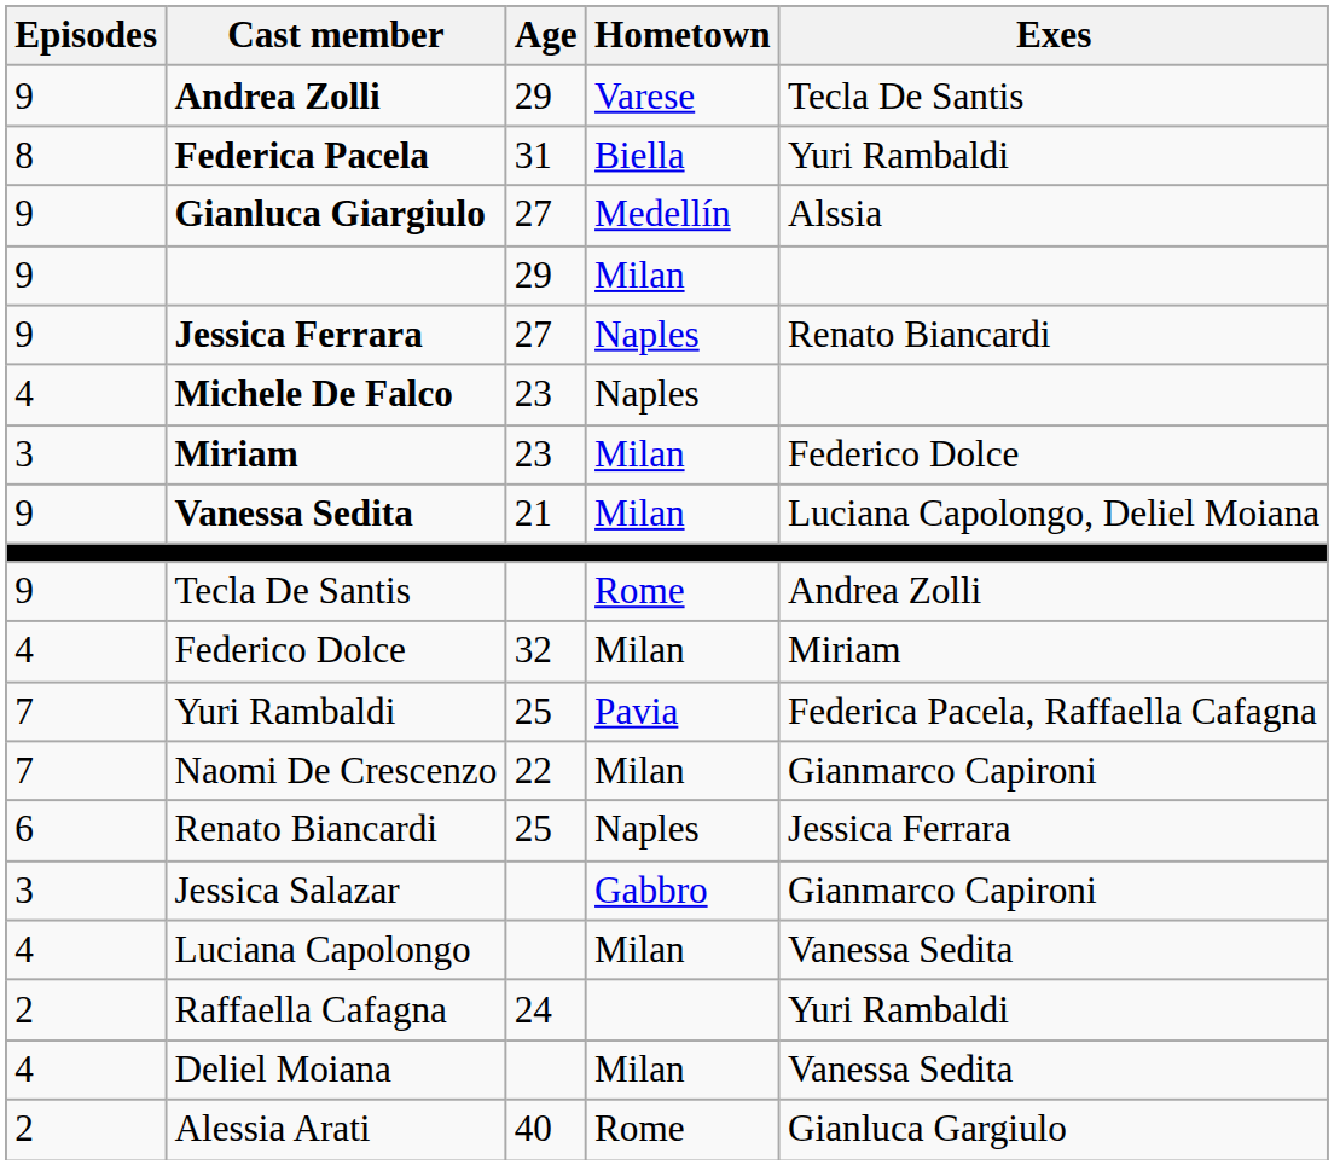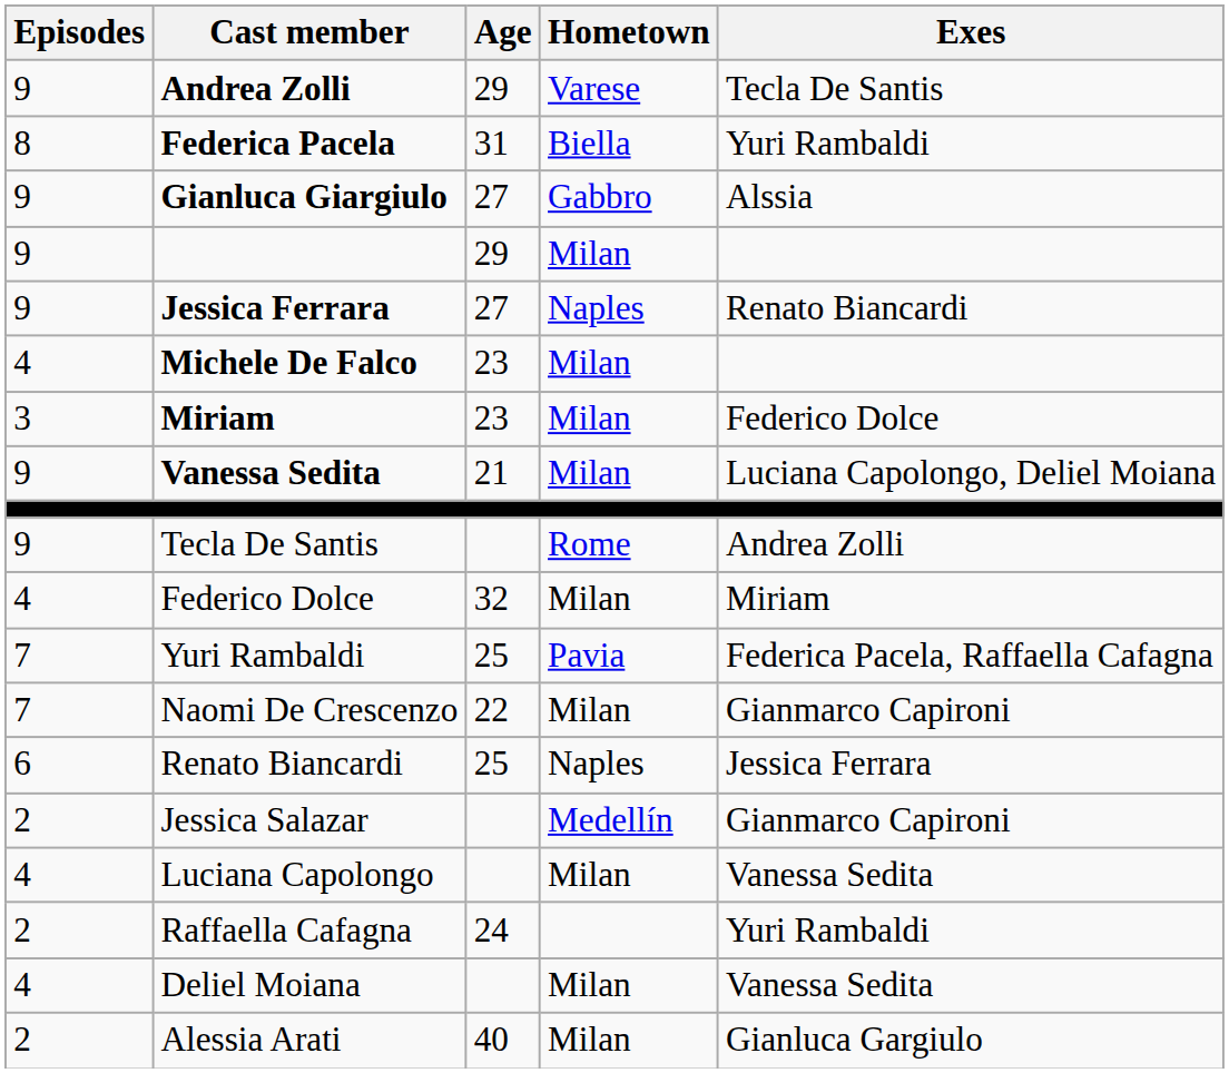 <table class="wikitable sortable">
 <tr>
 <th>Episodes</th>
 <th>Cast member</th>
 <th>Age</th>
 <th>Hometown</th>
 <th>Exes</th>
 </tr>
 <tr>
 <td>9</td>
 <td><strong>Andrea Zolli</strong></td>
 <td>29</td>
 <td><a href='#'>Varese</a></td>
 <td>Tecla De Santis</td>
 </tr>
 <tr>
 <td>8</td>
 <td><strong>Federica Pacela</strong></td>
 <td>31</td>
 <td><a href='#'>Biella</a></td>
 <td>Yuri Rambaldi</td>
 </tr>
 <tr>
 <td>9</td>
 <td><strong>Gianluca Giargiulo</strong></td>
 <td>27</td>
-<td><a href='#'>Medellín</a></td>
+<td><a href='#'>Gabbro</a></td>
 <td>Alssia</td>
 </tr>
 <tr>
 <td>9</td>
 <td><strong></strong></td>
 <td>29</td>
 <td><a href='#'>Milan</a></td>
 <td></td>
 </tr>
 <tr>
 <td>9</td>
 <td><strong>Jessica Ferrara</strong></td>
 <td>27</td>
 <td><a href='#'>Naples</a></td>
 <td>Renato Biancardi</td>
 </tr>
 <tr>
 <td>4</td>
 <td><strong>Michele De Falco</strong></td>
 <td>23</td>
-<td>Naples</td>
+<td><a href='#'>Milan</a></td>
 <td></td>
 </tr>
 <tr>
 <td>3</td>
 <td><strong>Miriam</strong></td>
 <td>23</td>
 <td><a href='#'>Milan</a></td>
 <td>Federico Dolce</td>
 </tr>
 <tr>
 <td>9</td>
 <td><strong>Vanessa Sedita</strong></td>
 <td>21</td>
 <td><a href='#'>Milan</a></td>
 <td>Luciana Capolongo, Deliel Moiana</td>
 </tr>
 <tr>
 <th colspan="13" style="background:#000"></th>
 </tr>
 <tr>
 <td>9</td>
 <td>Tecla De Santis</td>
 <td></td>
 <td><a href='#'>Rome</a></td>
 <td>Andrea Zolli</td>
 </tr>
 <tr>
 <td>4</td>
 <td>Federico Dolce</td>
 <td>32</td>
 <td>Milan</td>
 <td>Miriam</td>
 </tr>
 <tr>
 <td>7</td>
 <td>Yuri Rambaldi</td>
 <td>25</td>
 <td><a href='#'>Pavia</a></td>
 <td>Federica Pacela, Raffaella Cafagna</td>
 </tr>
 <tr>
 <td>7</td>
 <td>Naomi De Crescenzo</td>
 <td>22</td>
 <td>Milan</td>
 <td>Gianmarco Capironi</td>
 </tr>
 <tr>
 <td>6</td>
 <td>Renato Biancardi</td>
 <td>25</td>
 <td>Naples</td>
 <td>Jessica Ferrara</td>
 </tr>
 <tr>
-<td>3</td>
+<td>2</td>
 <td>Jessica Salazar</td>
 <td></td>
-<td><a href='#'>Gabbro</a></td>
+<td><a href='#'>Medellín</a></td>
 <td>Gianmarco Capironi</td>
 </tr>
 <tr>
 <td>4</td>
 <td>Luciana Capolongo</td>
 <td></td>
 <td>Milan</td>
 <td>Vanessa Sedita</td>
 </tr>
 <tr>
 <td>2</td>
 <td>Raffaella Cafagna</td>
 <td>24</td>
 <td></td>
 <td>Yuri Rambaldi</td>
 </tr>
 <tr>
 <td>4</td>
 <td>Deliel Moiana</td>
 <td></td>
 <td>Milan</td>
 <td>Vanessa Sedita</td>
 </tr>
 <tr>
 <td>2</td>
 <td>Alessia Arati</td>
 <td>40</td>
-<td>Rome</td>
+<td>Milan</td>
 <td>Gianluca Gargiulo</td>
 </tr>
 </table>
